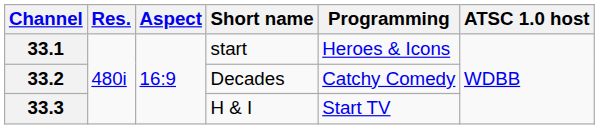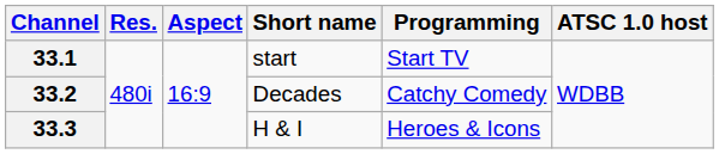 <table class="wikitable">
 <tr>
 <th scope = "col"><a href='#'>Channel</a></th>
 <th scope = "col"><a href='#'>Res.</a></th>
 <th scope = "col"><a href='#'>Aspect</a></th>
 <th scope = "col">Short name</th>
 <th scope = "col">Programming</th>
 <th scope = "col">ATSC 1.0 host</th>
 </tr>
 <tr>
 <th scope = "col">33.1</th>
 <td rowspan=3><a href='#'>480i</a></td>
 <td rowspan=3><a href='#'>16:9</a></td>
 <td>start</td>
-<td><a href='#'>Heroes & Icons</a></td>
+<td><a href='#'>Start TV</a></td>
 <td rowspan=3><a href='#'>WDBB</a></td>
 </tr>
 <tr>
 <th scope = "col">33.2</th>
 <td>Decades</td>
 <td><a href='#'>Catchy Comedy</a></td>
 </tr>
 <tr>
 <th scope = "col">33.3</th>
 <td>H & I</td>
-<td><a href='#'>Start TV</a></td>
+<td><a href='#'>Heroes & Icons</a></td>
 </tr>
 </table>
